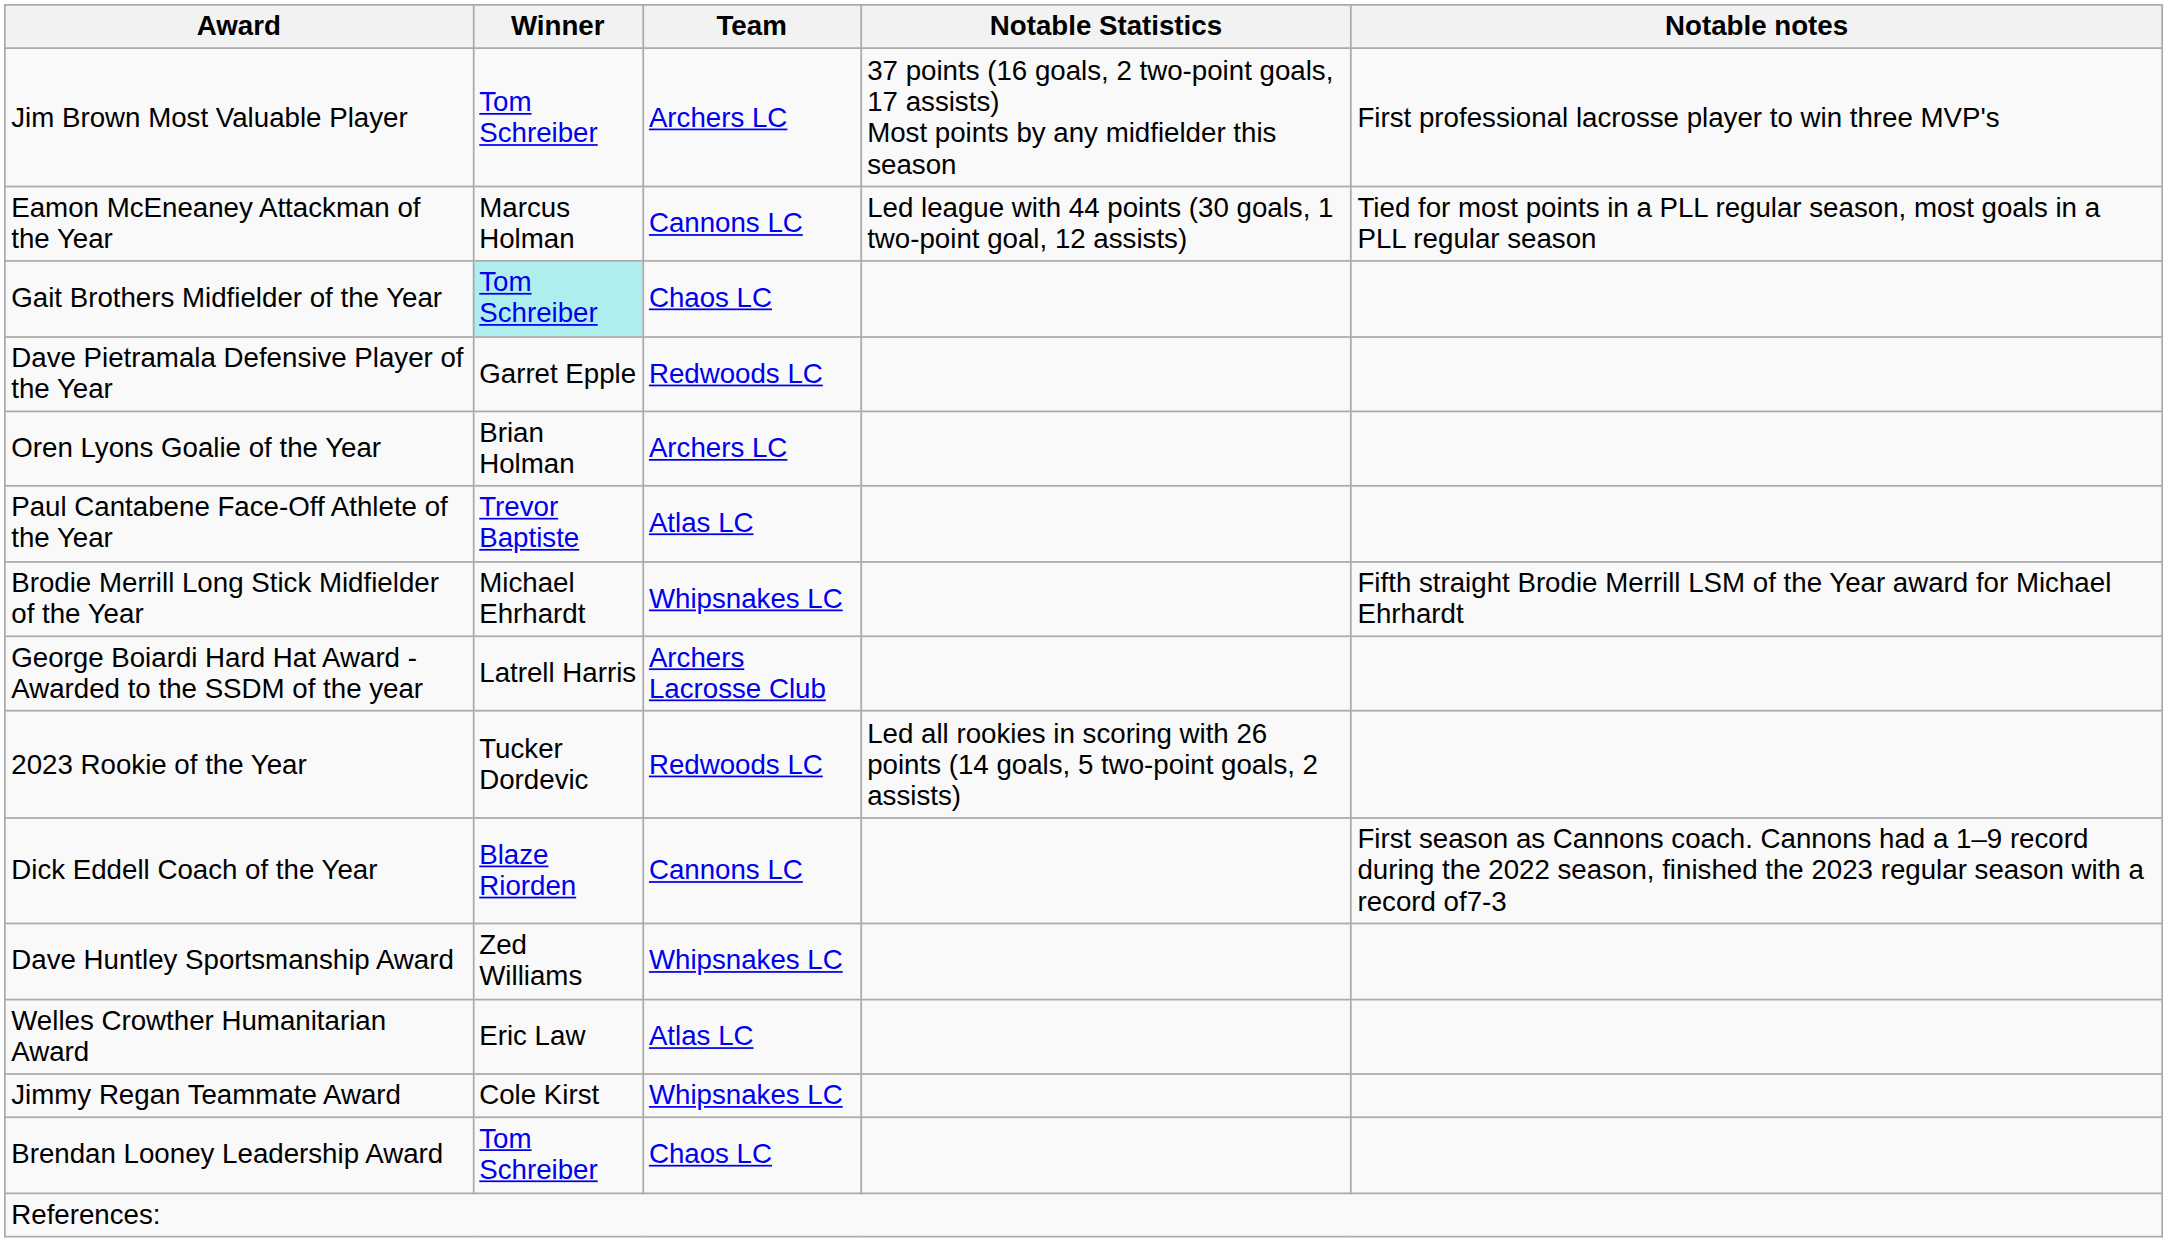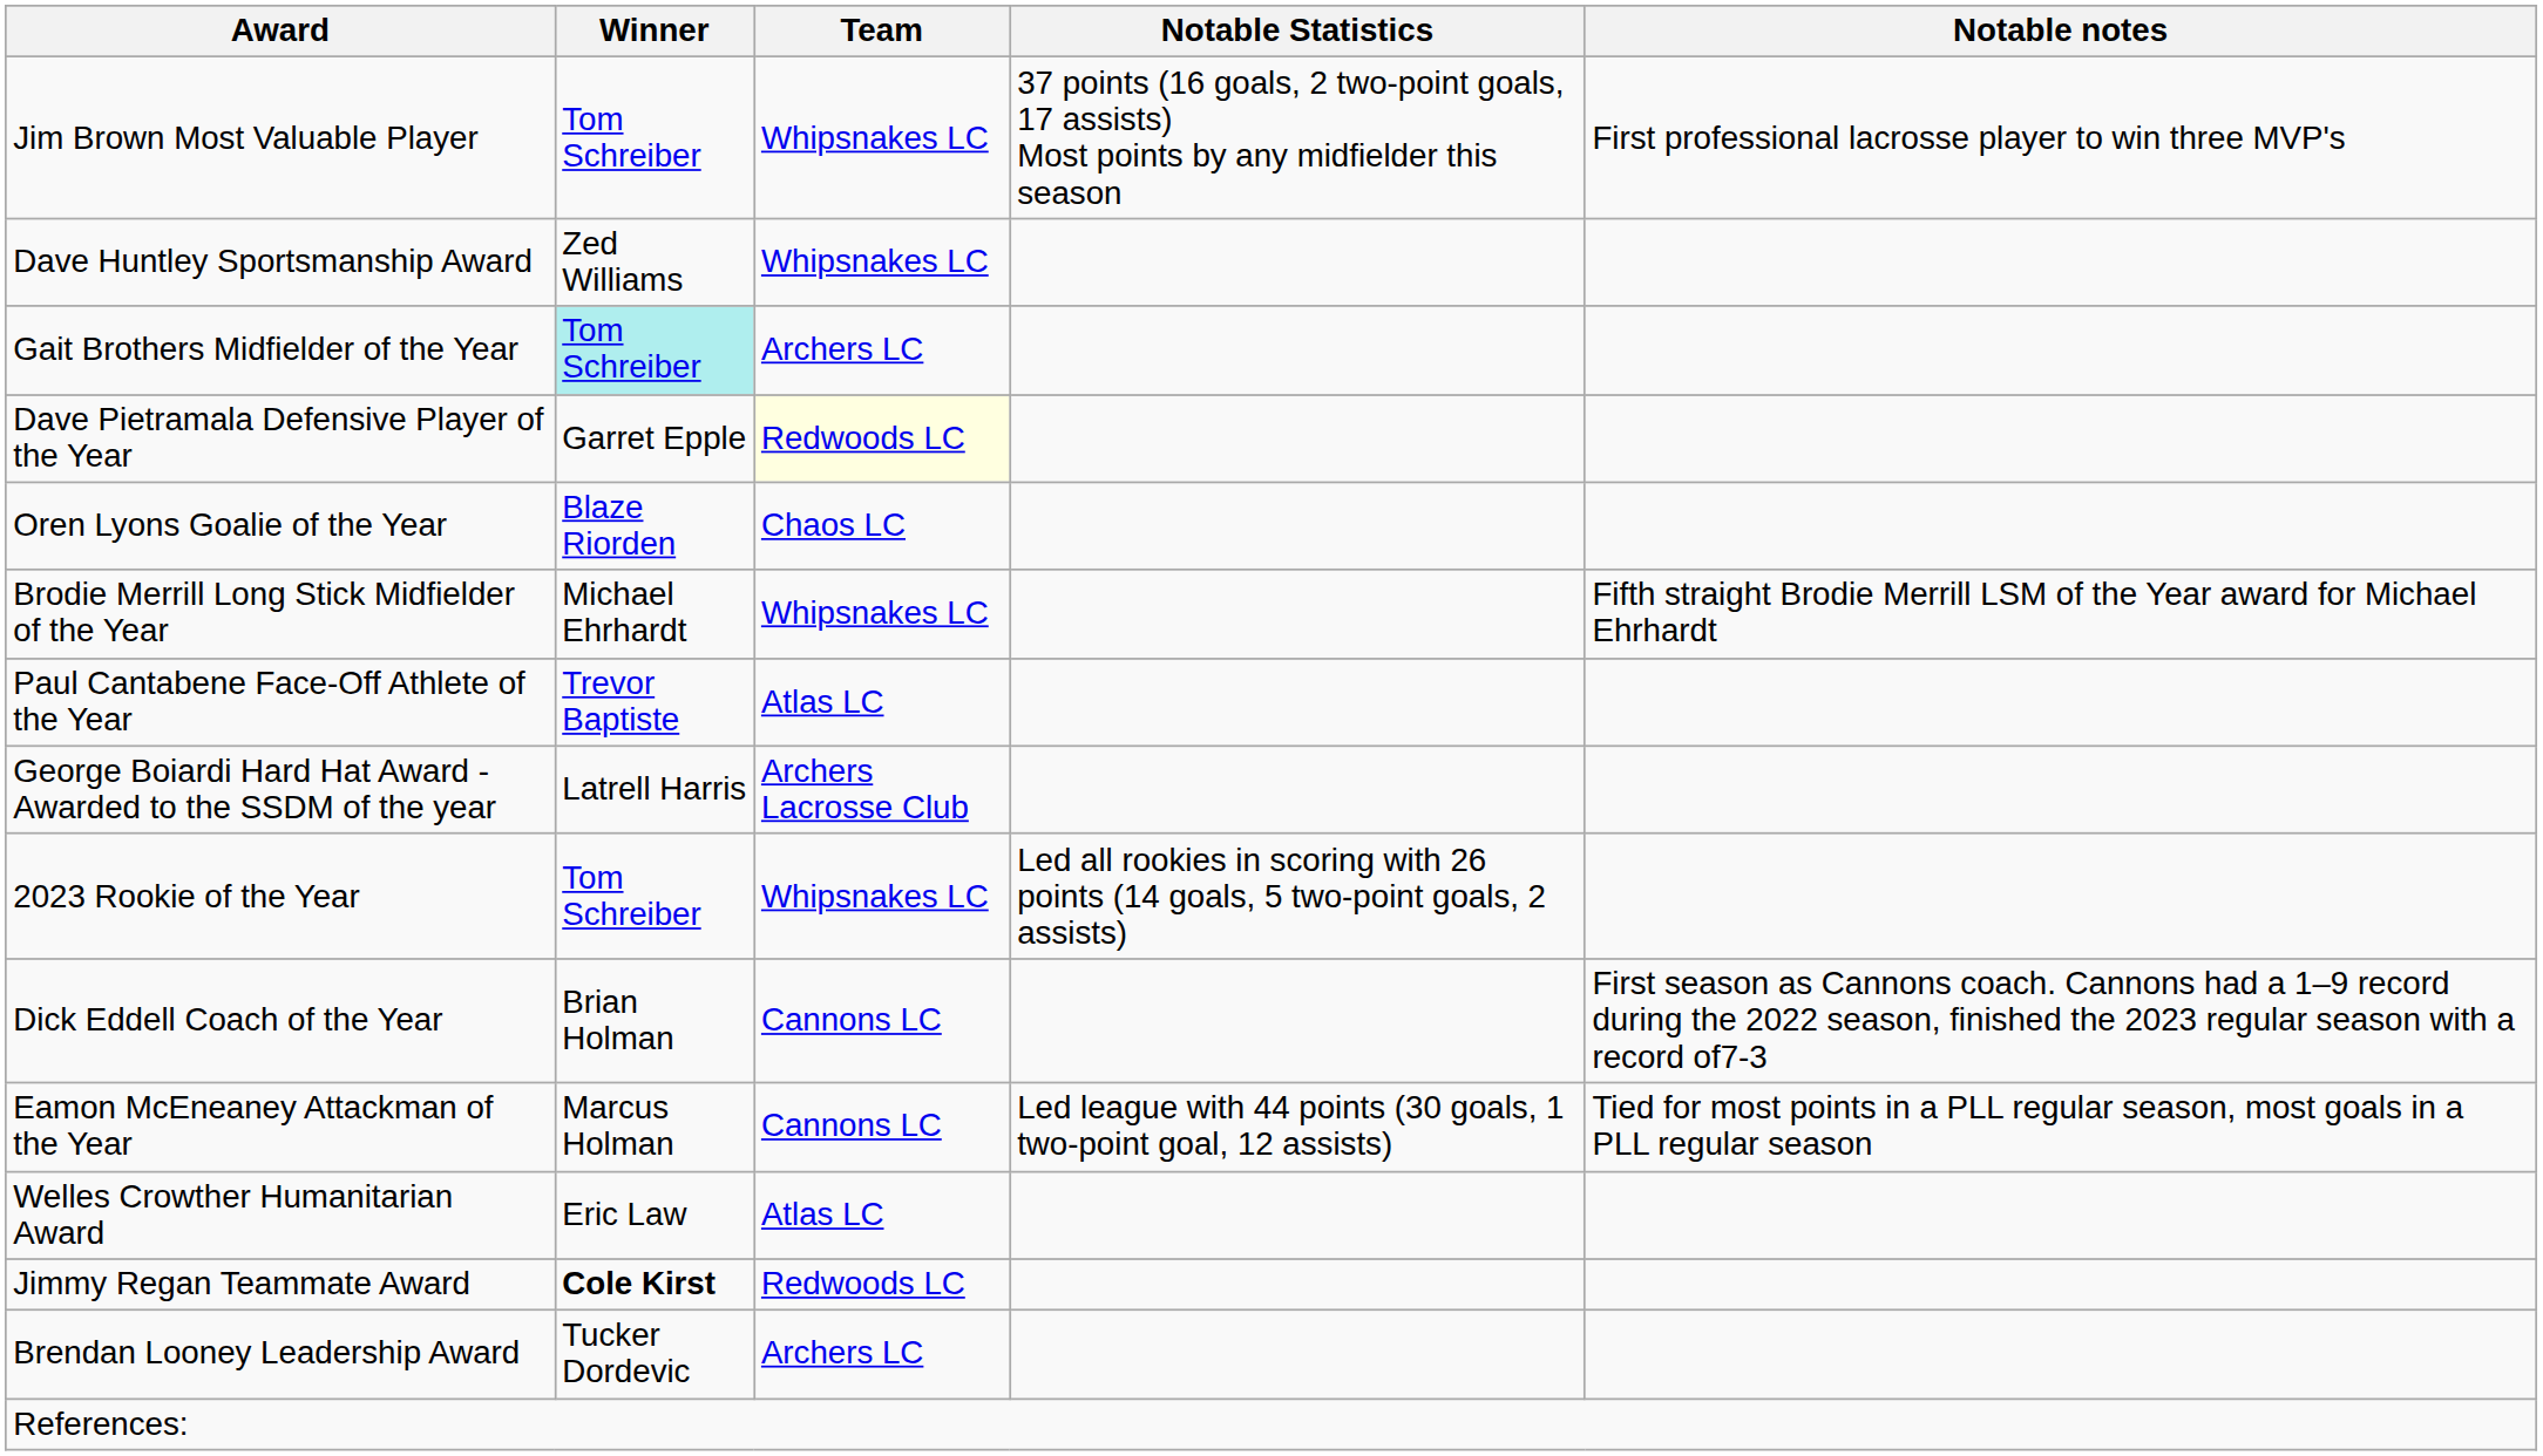 <table class="wikitable">
 <tr>
 <th>Award</th>
 <th>Winner</th>
 <th>Team</th>
 <th>Notable Statistics</th>
 <th>Notable notes</th>
 </tr>
 <tr>
 <td>Jim Brown Most Valuable Player</td>
 <td><a href='#'>Tom Schreiber</a></td>
-<td><a href='#'>Archers LC</a></td>
+<td><a href='#'>Whipsnakes LC</a></td>
 <td>37 points (16 goals, 2 two-point goals, 17 assists)<br>Most points by any midfielder this season</td>
 <td>First professional lacrosse player to win three MVP's</td>
 </tr>
 <tr>
-<td>Eamon McEneaney Attackman of the Year</td>
-<td>Marcus Holman</td>
-<td><a href='#'>Cannons LC</a></td>
-<td>Led league with 44 points (30 goals, 1 two-point goal, 12 assists)</td>
-<td>Tied for most points in a PLL regular season, most goals in a PLL regular season</td>
+<td>Dave Huntley Sportsmanship Award</td>
+<td>Zed Williams</td>
+<td><a href='#'>Whipsnakes LC</a></td>
+<td></td>
+<td></td>
 </tr>
 <tr>
 <td>Gait Brothers Midfielder of the Year</td>
 <td style="background: paleturquoise;"><a href='#'>Tom Schreiber</a></td>
-<td><a href='#'>Chaos LC</a></td>
+<td><a href='#'>Archers LC</a></td>
 <td></td>
 <td></td>
 </tr>
 <tr>
 <td>Dave Pietramala Defensive Player of the Year</td>
 <td>Garret Epple</td>
-<td><a href='#'>Redwoods LC</a></td>
+<td style="background: lightyellow;"><a href='#'>Redwoods LC</a></td>
 <td></td>
 <td></td>
 </tr>
 <tr>
 <td>Oren Lyons Goalie of the Year</td>
-<td>Brian Holman</td>
-<td><a href='#'>Archers LC</a></td>
-<td></td>
-<td></td>
-</tr>
-<tr>
-<td>Paul Cantabene Face-Off Athlete of the Year</td>
-<td><a href='#'>Trevor Baptiste</a></td>
-<td><a href='#'>Atlas LC</a></td>
+<td><a href='#'>Blaze Riorden</a></td>
+<td><a href='#'>Chaos LC</a></td>
 <td></td>
 <td></td>
 </tr>
 <tr>
 <td>Brodie Merrill Long Stick Midfielder of the Year</td>
 <td>Michael Ehrhardt</td>
 <td><a href='#'>Whipsnakes LC</a></td>
 <td></td>
 <td>Fifth straight Brodie Merrill LSM of the Year award for Michael Ehrhardt</td>
 </tr>
 <tr>
+<td>Paul Cantabene Face-Off Athlete of the Year</td>
+<td><a href='#'>Trevor Baptiste</a></td>
+<td><a href='#'>Atlas LC</a></td>
+<td></td>
+<td></td>
+</tr>
+<tr>
 <td>George Boiardi Hard Hat Award - Awarded to the SSDM of the year</td>
 <td>Latrell Harris</td>
 <td><a href='#'>Archers Lacrosse Club</a></td>
 <td></td>
 <td></td>
 </tr>
 <tr>
 <td>2023 Rookie of the Year</td>
-<td>Tucker Dordevic</td>
-<td><a href='#'>Redwoods LC</a></td>
+<td><a href='#'>Tom Schreiber</a></td>
+<td><a href='#'>Whipsnakes LC</a></td>
 <td>Led all rookies in scoring with 26 points (14 goals, 5 two-point goals, 2 assists)</td>
 <td></td>
 </tr>
 <tr>
 <td>Dick Eddell Coach of the Year</td>
-<td><a href='#'>Blaze Riorden</a></td>
+<td>Brian Holman</td>
 <td><a href='#'>Cannons LC</a></td>
 <td></td>
 <td>First season as Cannons coach. Cannons had a 1–9 record during the 2022 season, finished the 2023 regular season with a record of7-3</td>
 </tr>
 <tr>
-<td>Dave Huntley Sportsmanship Award</td>
-<td>Zed Williams</td>
-<td><a href='#'>Whipsnakes LC</a></td>
-<td></td>
-<td></td>
+<td>Eamon McEneaney Attackman of the Year</td>
+<td>Marcus Holman</td>
+<td><a href='#'>Cannons LC</a></td>
+<td>Led league with 44 points (30 goals, 1 two-point goal, 12 assists)</td>
+<td>Tied for most points in a PLL regular season, most goals in a PLL regular season</td>
 </tr>
 <tr>
 <td>Welles Crowther Humanitarian Award</td>
 <td>Eric Law</td>
 <td><a href='#'>Atlas LC</a></td>
 <td></td>
 <td></td>
 </tr>
 <tr>
 <td>Jimmy Regan Teammate Award</td>
-<td>Cole Kirst</td>
-<td><a href='#'>Whipsnakes LC</a></td>
+<td><strong>Cole Kirst</strong></td>
+<td><a href='#'>Redwoods LC</a></td>
 <td></td>
 <td></td>
 </tr>
 <tr>
 <td>Brendan Looney Leadership Award</td>
-<td><a href='#'>Tom Schreiber</a></td>
-<td><a href='#'>Chaos LC</a></td>
+<td>Tucker Dordevic</td>
+<td><a href='#'>Archers LC</a></td>
 <td></td>
 <td></td>
 </tr>
 <tr>
 <td colspan="5">References:</td>
 </tr>
 </table>
